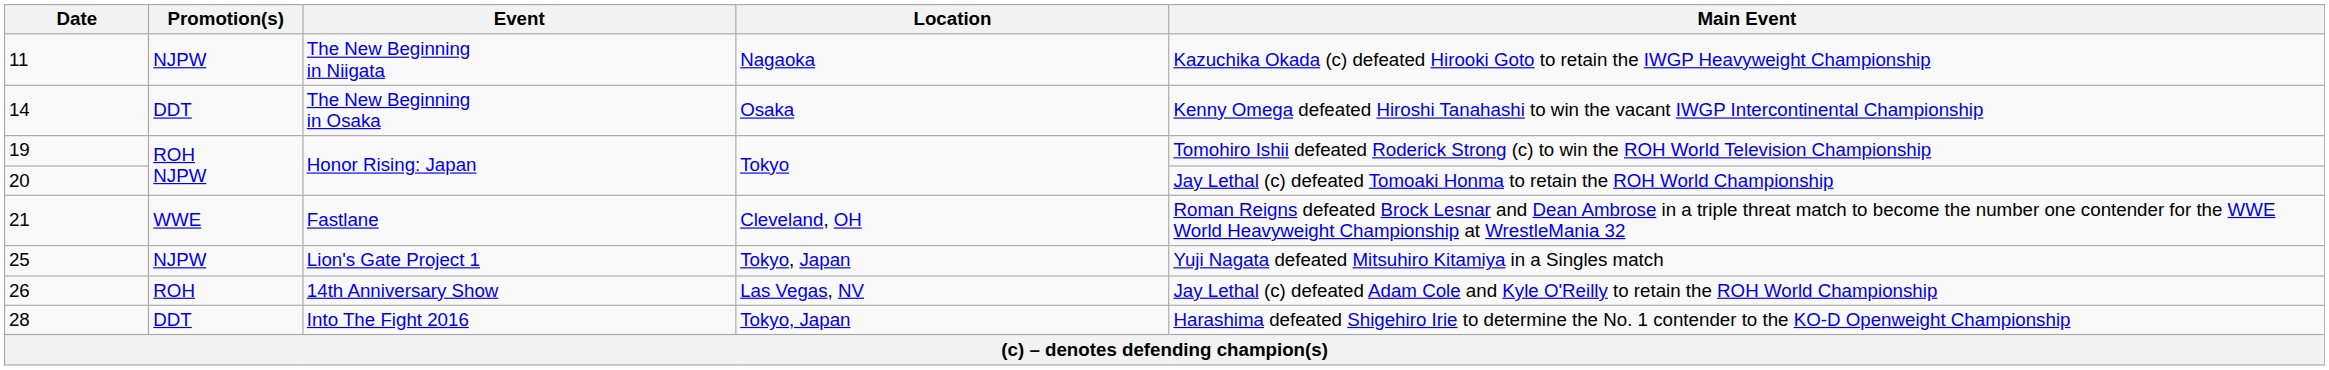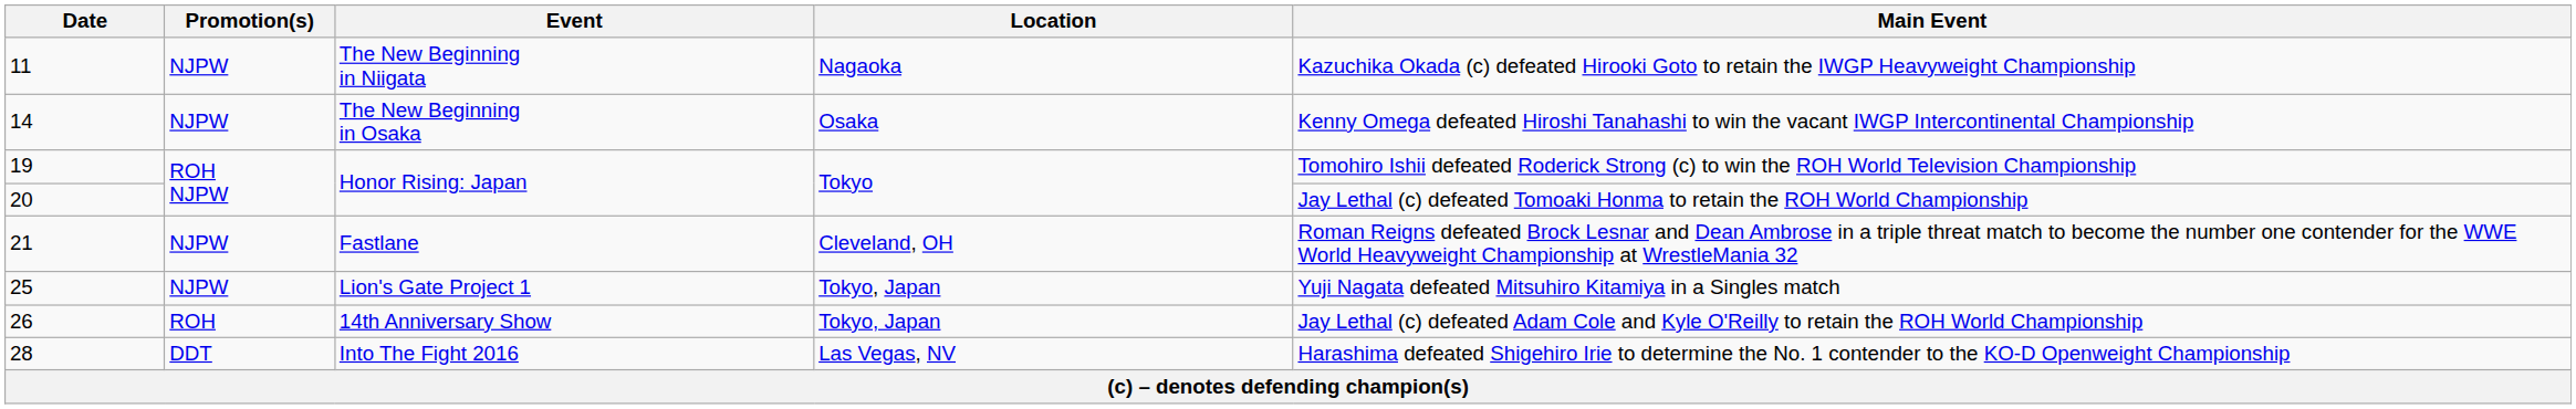 <table class="wikitable" style="width:100%;">
 <tr>
 <th width=5%>Date</th>
 <th width=5%>Promotion(s)</th>
 <th width=15%>Event</th>
 <th width=15%>Location</th>
 <th width=40%>Main Event</th>
 </tr>
 <tr>
 <td>11</td>
 <td><a href='#'>NJPW</a></td>
 <td><a href='#'>The New Beginning<br>in Niigata</a></td>
 <td><a href='#'>Nagaoka</a></td>
 <td><a href='#'>Kazuchika Okada</a> (c) defeated <a href='#'>Hirooki Goto</a> to retain the <a href='#'>IWGP Heavyweight Championship</a></td>
 </tr>
 <tr>
 <td>14</td>
-<td><a href='#'>DDT</a></td>
+<td><a href='#'>NJPW</a></td>
 <td><a href='#'>The New Beginning<br>in Osaka</a></td>
 <td><a href='#'>Osaka</a></td>
 <td><a href='#'>Kenny Omega</a> defeated <a href='#'>Hiroshi Tanahashi</a> to win the vacant <a href='#'>IWGP Intercontinental Championship</a></td>
 </tr>
 <tr>
 <td>19</td>
 <td rowspan=2><a href='#'>ROH</a><br><a href='#'>NJPW</a></td>
 <td rowspan=2><a href='#'>Honor Rising: Japan</a></td>
 <td rowspan=2><a href='#'>Tokyo</a></td>
 <td><a href='#'>Tomohiro Ishii</a> defeated <a href='#'>Roderick Strong</a> (c) to win the <a href='#'>ROH World Television Championship</a></td>
 </tr>
 <tr>
 <td>20</td>
 <td><a href='#'>Jay Lethal</a> (c) defeated <a href='#'>Tomoaki Honma</a> to retain the <a href='#'>ROH World Championship</a></td>
 </tr>
 <tr>
 <td>21</td>
-<td><a href='#'>WWE</a></td>
+<td><a href='#'>NJPW</a></td>
 <td><a href='#'>Fastlane</a></td>
 <td><a href='#'>Cleveland</a>, <a href='#'>OH</a></td>
 <td><a href='#'>Roman Reigns</a> defeated <a href='#'>Brock Lesnar</a> and <a href='#'>Dean Ambrose</a> in a triple threat match to become the number one contender for the <a href='#'>WWE World Heavyweight Championship</a> at <a href='#'>WrestleMania 32</a></td>
 </tr>
 <tr>
 <td>25</td>
 <td><a href='#'>NJPW</a></td>
 <td><a href='#'>Lion's Gate Project 1</a></td>
 <td><a href='#'>Tokyo</a>, <a href='#'>Japan</a></td>
 <td><a href='#'>Yuji Nagata</a> defeated <a href='#'>Mitsuhiro Kitamiya</a> in a Singles match</td>
 </tr>
 <tr>
 <td>26</td>
 <td><a href='#'>ROH</a></td>
 <td><a href='#'>14th Anniversary Show</a></td>
-<td><a href='#'>Las Vegas</a>, <a href='#'>NV</a></td>
+<td><a href='#'>Tokyo, Japan</a></td>
 <td><a href='#'>Jay Lethal</a> (c) defeated <a href='#'>Adam Cole</a> and <a href='#'>Kyle O'Reilly</a> to retain the <a href='#'>ROH World Championship</a></td>
 </tr>
 <tr>
 <td>28</td>
 <td><a href='#'>DDT</a></td>
 <td><a href='#'>Into The Fight 2016</a></td>
-<td><a href='#'>Tokyo, Japan</a></td>
+<td><a href='#'>Las Vegas</a>, <a href='#'>NV</a></td>
 <td><a href='#'>Harashima</a> defeated <a href='#'>Shigehiro Irie</a> to determine the No. 1 contender to the <a href='#'>KO-D Openweight Championship</a></td>
 </tr>
 <tr>
 <th colspan="6">(c) – denotes defending champion(s)</th>
 </tr>
 </table>
